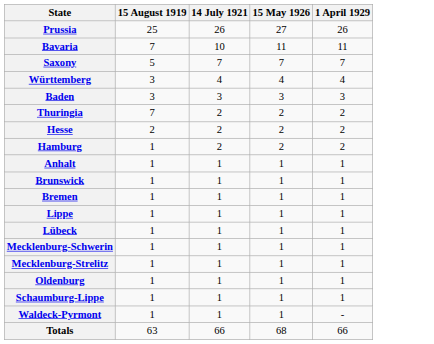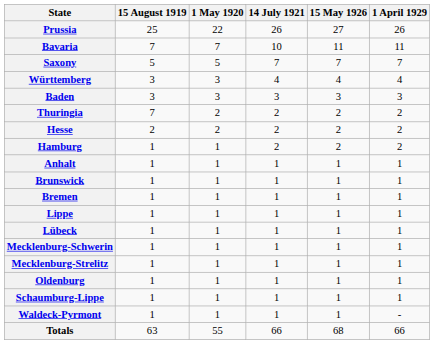 <table class="wikitable" style="text-align:center">
 <tr>
 <th>State</th>
 <th>15 August 1919</th>
+<th>1 May 1920</th>
 <th>14 July 1921</th>
 <th>15 May 1926</th>
 <th>1 April 1929</th>
 </tr>
 <tr>
 <th><a href='#'>Prussia</a></th>
 <td>25</td>
+<td>22</td>
 <td>26</td>
 <td>27</td>
 <td>26</td>
 </tr>
 <tr>
 <th><a href='#'>Bavaria</a></th>
+<td>7</td>
 <td>7</td>
 <td>10</td>
 <td>11</td>
 <td>11</td>
 </tr>
 <tr>
 <th><a href='#'>Saxony</a></th>
 <td>5</td>
+<td>5</td>
 <td>7</td>
 <td>7</td>
 <td>7</td>
 </tr>
 <tr>
 <th><a href='#'>Württemberg</a></th>
+<td>3</td>
 <td>3</td>
 <td>4</td>
 <td>4</td>
 <td>4</td>
 </tr>
 <tr>
 <th><a href='#'>Baden</a></th>
 <td>3</td>
 <td>3</td>
 <td>3</td>
 <td>3</td>
+<td>3</td>
 </tr>
 <tr>
 <th><a href='#'>Thuringia</a></th>
 <td>7</td>
+<td>2</td>
 <td>2</td>
 <td>2</td>
 <td>2</td>
 </tr>
 <tr>
 <th><a href='#'>Hesse</a></th>
 <td>2</td>
 <td>2</td>
 <td>2</td>
 <td>2</td>
+<td>2</td>
 </tr>
 <tr>
 <th><a href='#'>Hamburg</a></th>
+<td>1</td>
 <td>1</td>
 <td>2</td>
 <td>2</td>
 <td>2</td>
 </tr>
 <tr>
 <th><a href='#'>Anhalt</a></th>
 <td>1</td>
 <td>1</td>
 <td>1</td>
 <td>1</td>
+<td>1</td>
 </tr>
 <tr>
 <th><a href='#'>Brunswick</a></th>
+<td>1</td>
 <td>1</td>
 <td>1</td>
 <td>1</td>
 <td>1</td>
 </tr>
 <tr>
 <th><a href='#'>Bremen</a></th>
 <td>1</td>
 <td>1</td>
 <td>1</td>
 <td>1</td>
+<td>1</td>
 </tr>
 <tr>
 <th><a href='#'>Lippe</a></th>
+<td>1</td>
 <td>1</td>
 <td>1</td>
 <td>1</td>
 <td>1</td>
 </tr>
 <tr>
 <th><a href='#'>Lübeck</a></th>
 <td>1</td>
 <td>1</td>
 <td>1</td>
 <td>1</td>
+<td>1</td>
 </tr>
 <tr>
 <th><a href='#'>Mecklenburg-Schwerin</a></th>
+<td>1</td>
 <td>1</td>
 <td>1</td>
 <td>1</td>
 <td>1</td>
 </tr>
 <tr>
 <th><a href='#'>Mecklenburg-Strelitz</a></th>
 <td>1</td>
 <td>1</td>
 <td>1</td>
 <td>1</td>
+<td>1</td>
 </tr>
 <tr>
 <th><a href='#'>Oldenburg</a></th>
+<td>1</td>
 <td>1</td>
 <td>1</td>
 <td>1</td>
 <td>1</td>
 </tr>
 <tr>
 <th><a href='#'>Schaumburg-Lippe</a></th>
 <td>1</td>
 <td>1</td>
 <td>1</td>
 <td>1</td>
+<td>1</td>
 </tr>
 <tr>
 <th><a href='#'>Waldeck-Pyrmont</a></th>
+<td>1</td>
 <td>1</td>
 <td>1</td>
 <td>1</td>
 <td>-</td>
 </tr>
 <tr>
 <th>Totals</th>
 <td>63</td>
+<td>55</td>
 <td>66</td>
 <td>68</td>
 <td>66</td>
 </tr>
 </table>
